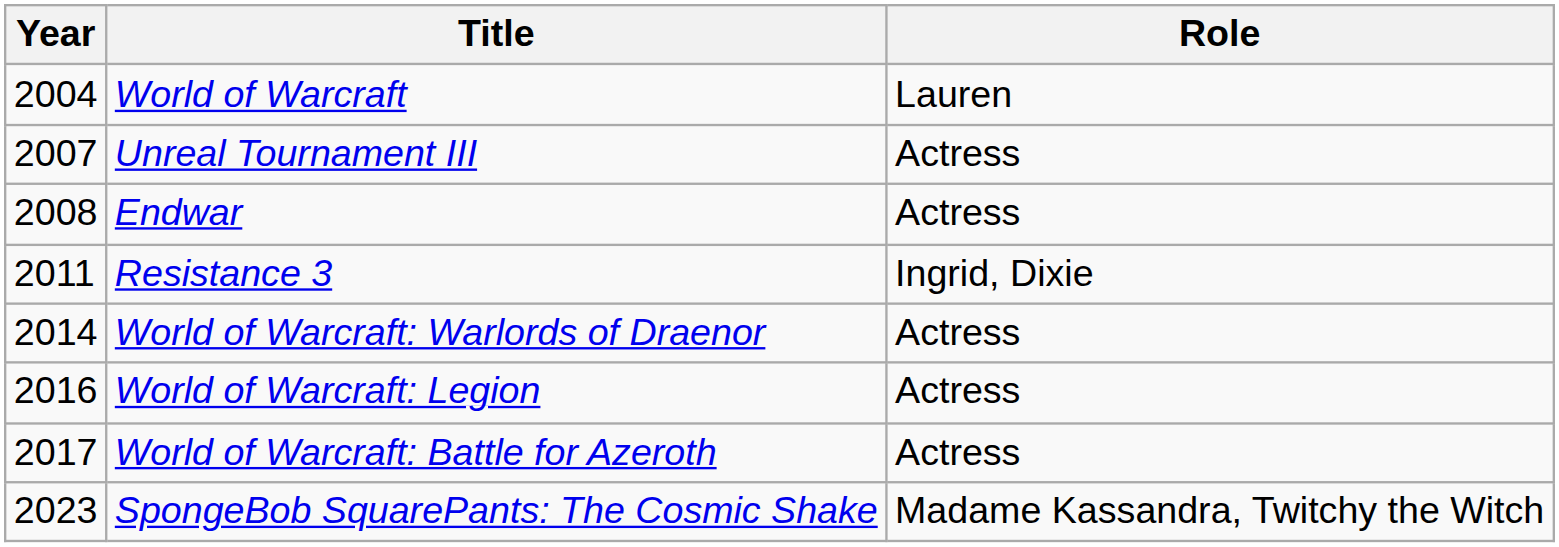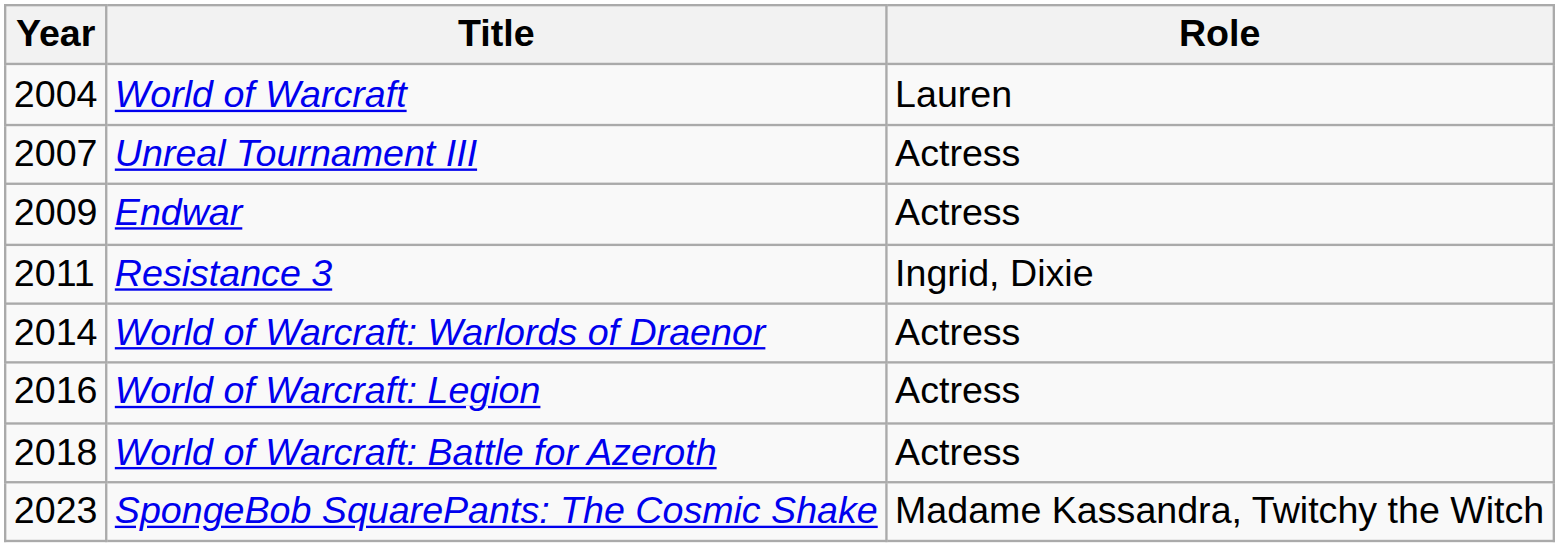 <table class="wikitable sortable">
 <tr>
 <th scope="col">Year</th>
 <th scope="col">Title</th>
 <th scope="col">Role</th>
 </tr>
 <tr>
 <td>2004</td>
 <td><em><a href='#'>World of Warcraft</a></em></td>
 <td>Lauren</td>
 </tr>
 <tr>
 <td>2007</td>
 <td><em><a href='#'>Unreal Tournament III</a></em></td>
 <td>Actress</td>
 </tr>
 <tr>
-<td>2008</td>
+<td>2009</td>
 <td><a href='#'><em>Endwar</em></a></td>
 <td>Actress</td>
 </tr>
 <tr>
 <td>2011</td>
 <td><em><a href='#'>Resistance 3</a></em></td>
 <td>Ingrid, Dixie</td>
 </tr>
 <tr>
 <td>2014</td>
 <td><em><a href='#'>World of Warcraft: Warlords of Draenor</a></em></td>
 <td>Actress</td>
 </tr>
 <tr>
 <td>2016</td>
 <td><em><a href='#'>World of Warcraft: Legion</a></em></td>
 <td>Actress</td>
 </tr>
 <tr>
-<td>2017</td>
+<td>2018</td>
 <td><em><a href='#'>World of Warcraft: Battle for Azeroth</a></em></td>
 <td>Actress</td>
 </tr>
 <tr>
 <td>2023</td>
 <td><em><a href='#'>SpongeBob SquarePants: The Cosmic Shake</a></em></td>
 <td>Madame Kassandra, Twitchy the Witch</td>
 </tr>
 </table>
